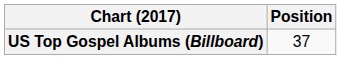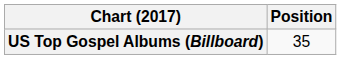 <table class="wikitable plainrowheaders" style="text-align:center">
 <tr>
 <th scope="col">Chart (2017)</th>
 <th scope="col">Position</th>
 </tr>
 <tr>
 <th scope="row">US Top Gospel Albums (<em>Billboard</em>)</th>
-<td>37</td>
+<td>35</td>
 </tr>
 </table>
